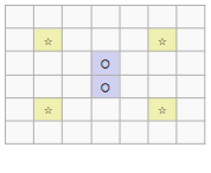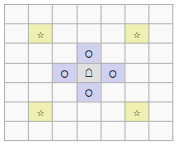 <table border="1" class="wikitable">
 <tr align=center>
 <td width="20"> </td>
 <td width="20"> </td>
 <td width="20"> </td>
 <td width="20"> </td>
 <td width="20"> </td>
 <td width="20"> </td>
 <td width="20"> </td>
 </tr>
 <tr align=center>
 <td> </td>
 <td style="background:#f0f0b0;">☆</td>
 <td> </td>
 <td> </td>
 <td> </td>
 <td style="background:#f0f0b0;">☆</td>
 <td> </td>
 </tr>
 <tr align=center>
 <td> </td>
 <td> </td>
 <td> </td>
 <td style="background:#d0d0f0;">○</td>
 <td> </td>
 <td> </td>
 <td> </td>
 </tr>
 <tr align=center>
 <td> </td>
 <td> </td>
+<td style="background:#d0d0f0;">○</td>
+<td style="background:#e0e0e0;">☖</td>
+<td style="background:#d0d0f0;">○</td>
+<td> </td>
+<td> </td>
+</tr>
+<tr align=center>
+<td> </td>
+<td> </td>
 <td> </td>
 <td style="background:#d0d0f0;">○</td>
 <td> </td>
 <td> </td>
 <td> </td>
 </tr>
 <tr align=center>
 <td> </td>
 <td style="background:#f0f0b0;">☆</td>
 <td> </td>
 <td> </td>
 <td> </td>
 <td style="background:#f0f0b0;">☆</td>
 <td> </td>
 </tr>
 <tr align=center>
 <td> </td>
 <td> </td>
 <td> </td>
 <td> </td>
 <td> </td>
 <td> </td>
 <td> </td>
 </tr>
 </table>
